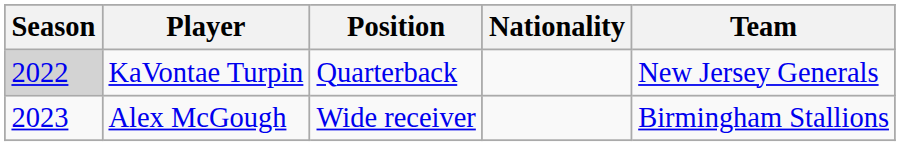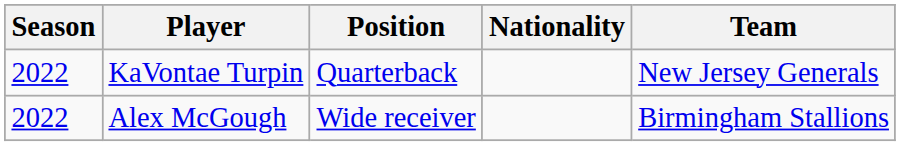 <table class="wikitable plainrowheaders sortable" summary="Season (sortable), Player (sortable), Position (sortable), Nationality (sortable) and Team (sortable)">
 <tr>
 <th scope="col">Season</th>
 <th>Player</th>
 <th scope="col">Position</th>
 <th scope="col">Nationality</th>
 <th scope="col">Team</th>
 </tr>
 <tr>
-<td style="background: lightgrey;"><a href='#'>2022</a></td>
+<td><a href='#'>2022</a></td>
 <td><a href='#'>KaVontae Turpin</a></td>
 <td><a href='#'>Quarterback</a></td>
 <td></td>
 <td><a href='#'>New Jersey Generals</a></td>
 </tr>
 <tr>
-<td><a href='#'>2023</a></td>
+<td><a href='#'>2022</a></td>
 <td><a href='#'>Alex McGough</a></td>
 <td><a href='#'>Wide receiver</a></td>
 <td></td>
 <td><a href='#'>Birmingham Stallions</a></td>
 </tr>
 </table>
